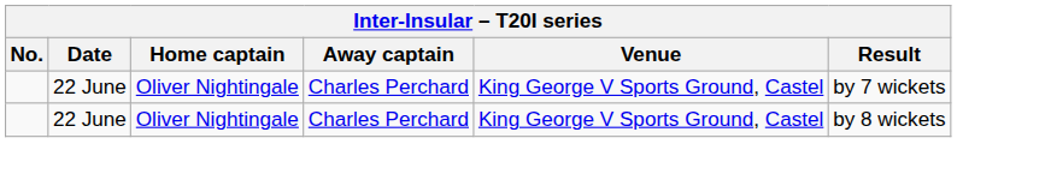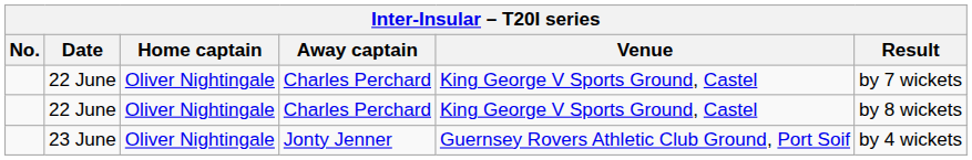 <table class="wikitable">
 <tr>
 <th colspan="6"><a href='#'>Inter-Insular</a> – T20I series</th>
 </tr>
 <tr>
 <th>No.</th>
 <th>Date</th>
 <th>Home captain</th>
 <th>Away captain</th>
 <th>Venue</th>
 <th>Result</th>
 </tr>
 <tr>
 <td></td>
 <td>22 June</td>
 <td><a href='#'>Oliver Nightingale</a></td>
 <td><a href='#'>Charles Perchard</a></td>
 <td><a href='#'>King George V Sports Ground</a>, <a href='#'>Castel</a></td>
 <td> by 7 wickets</td>
 </tr>
 <tr>
 <td></td>
 <td>22 June</td>
 <td><a href='#'>Oliver Nightingale</a></td>
 <td><a href='#'>Charles Perchard</a></td>
 <td><a href='#'>King George V Sports Ground</a>, <a href='#'>Castel</a></td>
 <td> by 8 wickets</td>
 </tr>
+<tr>
+<td></td>
+<td>23 June</td>
+<td><a href='#'>Oliver Nightingale</a></td>
+<td><a href='#'>Jonty Jenner</a></td>
+<td><a href='#'>Guernsey Rovers Athletic Club Ground</a>, <a href='#'>Port Soif</a></td>
+<td> by 4 wickets</td>
+</tr>
 </table>
